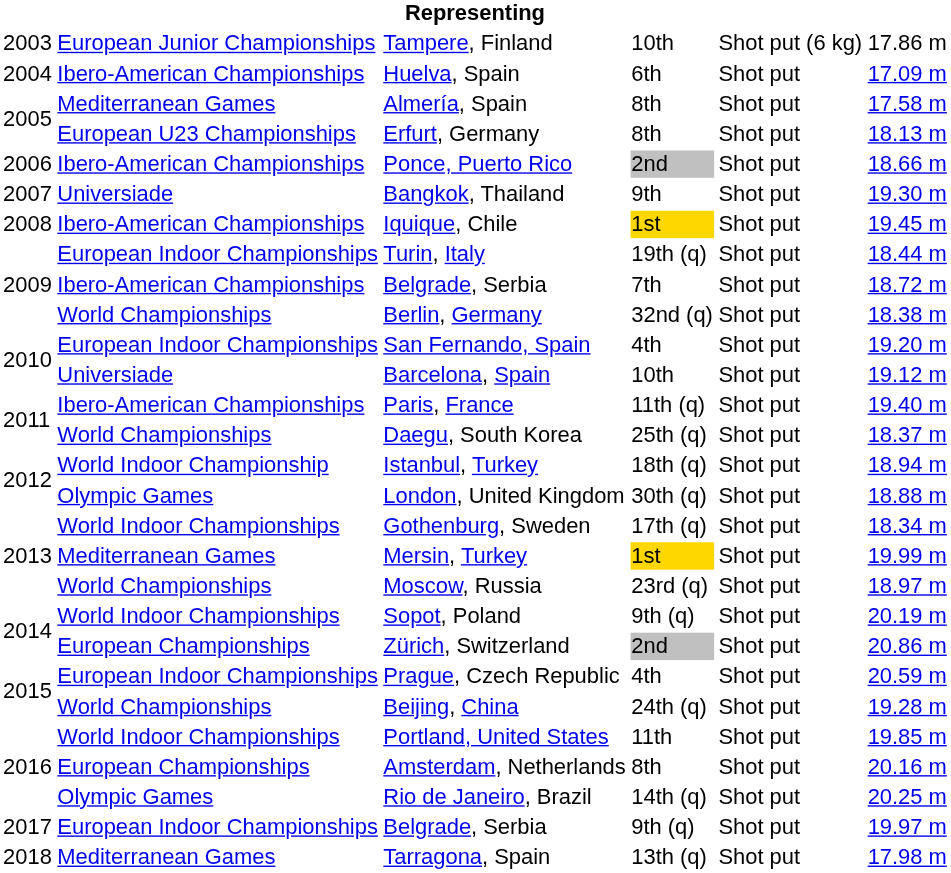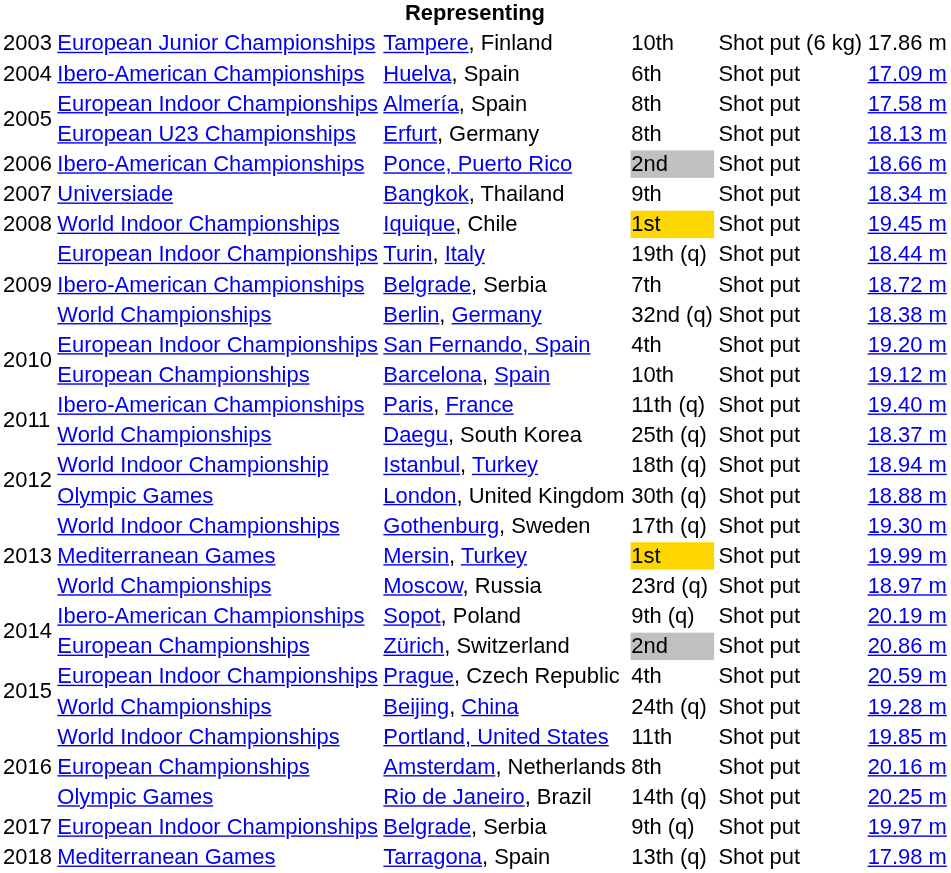 <table>
 <tr>
 <th colspan="6">Representing </th>
 </tr>
 <tr>
 <td>2003</td>
 <td><a href='#'>European Junior Championships</a></td>
 <td><a href='#'>Tampere</a>, Finland</td>
 <td>10th</td>
 <td>Shot put (6 kg)</td>
 <td>17.86 m</td>
 </tr>
 <tr>
 <td>2004</td>
 <td><a href='#'>Ibero-American Championships</a></td>
 <td><a href='#'>Huelva</a>, Spain</td>
 <td>6th</td>
 <td>Shot put</td>
 <td><a href='#'>17.09 m</a></td>
 </tr>
 <tr>
 <td rowspan=2>2005</td>
-<td><a href='#'>Mediterranean Games</a></td>
+<td><a href='#'>European Indoor Championships</a></td>
 <td><a href='#'>Almería</a>, Spain</td>
 <td>8th</td>
 <td>Shot put</td>
 <td><a href='#'>17.58 m</a></td>
 </tr>
 <tr>
 <td><a href='#'>European U23 Championships</a></td>
 <td><a href='#'>Erfurt</a>, Germany</td>
 <td>8th</td>
 <td>Shot put</td>
 <td><a href='#'>18.13 m</a></td>
 </tr>
 <tr>
 <td>2006</td>
 <td><a href='#'>Ibero-American Championships</a></td>
 <td><a href='#'>Ponce, Puerto Rico</a></td>
 <td bgcolor="silver">2nd</td>
 <td>Shot put</td>
 <td><a href='#'>18.66 m</a></td>
 </tr>
 <tr>
 <td>2007</td>
 <td><a href='#'>Universiade</a></td>
 <td><a href='#'>Bangkok</a>, Thailand</td>
 <td>9th</td>
 <td>Shot put</td>
-<td><a href='#'>19.30 m</a></td>
+<td><a href='#'>18.34 m</a></td>
 </tr>
 <tr>
 <td>2008</td>
-<td><a href='#'>Ibero-American Championships</a></td>
+<td><a href='#'>World Indoor Championships</a></td>
 <td><a href='#'>Iquique</a>, Chile</td>
 <td bgcolor="gold">1st</td>
 <td>Shot put</td>
 <td><a href='#'>19.45 m</a></td>
 </tr>
 <tr>
 <td rowspan=3>2009</td>
 <td><a href='#'>European Indoor Championships</a></td>
 <td><a href='#'>Turin</a>, <a href='#'>Italy</a></td>
 <td>19th (q)</td>
 <td>Shot put</td>
 <td><a href='#'>18.44 m</a></td>
 </tr>
 <tr>
 <td><a href='#'>Ibero-American Championships</a></td>
 <td><a href='#'>Belgrade</a>, Serbia</td>
 <td>7th</td>
 <td>Shot put</td>
 <td><a href='#'>18.72 m</a></td>
 </tr>
 <tr>
 <td><a href='#'>World Championships</a></td>
 <td><a href='#'>Berlin</a>, <a href='#'>Germany</a></td>
 <td>32nd (q)</td>
 <td>Shot put</td>
 <td><a href='#'>18.38 m</a></td>
 </tr>
 <tr>
 <td rowspan=2>2010</td>
 <td><a href='#'>European Indoor Championships</a></td>
 <td><a href='#'>San Fernando, Spain</a></td>
 <td>4th</td>
 <td>Shot put</td>
 <td><a href='#'>19.20 m</a></td>
 </tr>
 <tr>
-<td><a href='#'>Universiade</a></td>
+<td><a href='#'>European Championships</a></td>
 <td><a href='#'>Barcelona</a>, <a href='#'>Spain</a></td>
 <td>10th</td>
 <td>Shot put</td>
 <td><a href='#'>19.12 m</a></td>
 </tr>
 <tr>
 <td rowspan=2>2011</td>
 <td><a href='#'>Ibero-American Championships</a></td>
 <td><a href='#'>Paris</a>, <a href='#'>France</a></td>
 <td>11th (q)</td>
 <td>Shot put</td>
 <td><a href='#'>19.40 m</a></td>
 </tr>
 <tr>
 <td><a href='#'>World Championships</a></td>
 <td><a href='#'>Daegu</a>, South Korea</td>
 <td>25th (q)</td>
 <td>Shot put</td>
 <td><a href='#'>18.37 m</a></td>
 </tr>
 <tr>
 <td rowspan=2>2012</td>
 <td><a href='#'>World Indoor Championship</a></td>
 <td><a href='#'>Istanbul</a>, <a href='#'>Turkey</a></td>
 <td>18th (q)</td>
 <td>Shot put</td>
 <td><a href='#'>18.94 m</a></td>
 </tr>
 <tr>
 <td><a href='#'>Olympic Games</a></td>
 <td><a href='#'>London</a>, United Kingdom</td>
 <td>30th (q)</td>
 <td>Shot put</td>
 <td><a href='#'>18.88 m</a></td>
 </tr>
 <tr>
 <td rowspan=3>2013</td>
 <td><a href='#'>World Indoor Championships</a></td>
 <td><a href='#'>Gothenburg</a>, Sweden</td>
 <td>17th (q)</td>
 <td>Shot put</td>
-<td><a href='#'>18.34 m</a></td>
+<td><a href='#'>19.30 m</a></td>
 </tr>
 <tr>
 <td><a href='#'>Mediterranean Games</a></td>
 <td><a href='#'>Mersin</a>, <a href='#'>Turkey</a></td>
 <td bgcolor="gold">1st</td>
 <td>Shot put</td>
 <td><a href='#'>19.99 m</a></td>
 </tr>
 <tr>
 <td><a href='#'>World Championships</a></td>
 <td><a href='#'>Moscow</a>, Russia</td>
 <td>23rd (q)</td>
 <td>Shot put</td>
 <td><a href='#'>18.97 m</a></td>
 </tr>
 <tr>
 <td rowspan=2>2014</td>
-<td><a href='#'>World Indoor Championships</a></td>
+<td><a href='#'>Ibero-American Championships</a></td>
 <td><a href='#'>Sopot</a>, Poland</td>
 <td>9th (q)</td>
 <td>Shot put</td>
 <td><a href='#'>20.19 m</a></td>
 </tr>
 <tr>
 <td><a href='#'>European Championships</a></td>
 <td><a href='#'>Zürich</a>, Switzerland</td>
 <td bgcolor=silver>2nd</td>
 <td>Shot put</td>
 <td><a href='#'>20.86 m</a></td>
 </tr>
 <tr>
 <td rowspan=2>2015</td>
 <td><a href='#'>European Indoor Championships</a></td>
 <td><a href='#'>Prague</a>, Czech Republic</td>
 <td>4th</td>
 <td>Shot put</td>
 <td><a href='#'>20.59 m</a></td>
 </tr>
 <tr>
 <td><a href='#'>World Championships</a></td>
 <td><a href='#'>Beijing</a>, <a href='#'>China</a></td>
 <td>24th (q)</td>
 <td>Shot put</td>
 <td><a href='#'>19.28 m</a></td>
 </tr>
 <tr>
 <td rowspan=3>2016</td>
 <td><a href='#'>World Indoor Championships</a></td>
 <td><a href='#'>Portland, United States</a></td>
 <td>11th</td>
 <td>Shot put</td>
 <td><a href='#'>19.85 m</a></td>
 </tr>
 <tr>
 <td><a href='#'>European Championships</a></td>
 <td><a href='#'>Amsterdam</a>, Netherlands</td>
 <td>8th</td>
 <td>Shot put</td>
 <td><a href='#'>20.16 m</a></td>
 </tr>
 <tr>
 <td><a href='#'>Olympic Games</a></td>
 <td><a href='#'>Rio de Janeiro</a>, Brazil</td>
 <td>14th (q)</td>
 <td>Shot put</td>
 <td><a href='#'>20.25 m</a></td>
 </tr>
 <tr>
 <td>2017</td>
 <td><a href='#'>European Indoor Championships</a></td>
 <td><a href='#'>Belgrade</a>, Serbia</td>
 <td>9th (q)</td>
 <td>Shot put</td>
 <td><a href='#'>19.97 m</a></td>
 </tr>
 <tr>
 <td>2018</td>
 <td><a href='#'>Mediterranean Games</a></td>
 <td><a href='#'>Tarragona</a>, Spain</td>
 <td>13th (q)</td>
 <td>Shot put</td>
 <td><a href='#'>17.98 m</a></td>
 </tr>
 </table>
